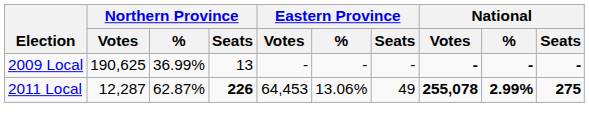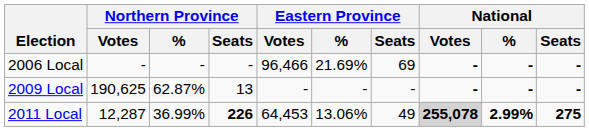 <table class="wikitable" style="text-align:right; font-size:100%">
 <tr>
 <th valign=bottom rowspan=2>Election</th>
 <th colspan=3><a href='#'>Northern Province</a></th>
 <th colspan=3><a href='#'>Eastern Province</a></th>
 <th colspan=3>National</th>
 </tr>
 <tr>
 <th width="50">Votes</th>
 <th width="50">%</th>
 <th width="40">Seats</th>
 <th width="50">Votes</th>
 <th width="50">%</th>
 <th width="40">Seats</th>
 <th width="50">Votes</th>
 <th width="50">%</th>
 <th width="40">Seats</th>
 </tr>
 <tr>
+<td align=left>2006 Local</td>
+<td>-</td>
+<td>-</td>
+<td>-</td>
+<td>96,466</td>
+<td>21.69%</td>
+<td>69</td>
+<td><strong>-</strong></td>
+<td><strong>-</strong></td>
+<td><strong>-</strong></td>
+</tr>
+<tr>
 <td align=left><a href='#'>2009 Local</a></td>
 <td>190,625</td>
-<td>36.99%</td>
+<td>62.87%</td>
 <td>13</td>
 <td>-</td>
 <td>-</td>
 <td>-</td>
 <td><strong>-</strong></td>
 <td><strong>-</strong></td>
 <td><strong>-</strong></td>
 </tr>
 <tr>
 <td align=left><a href='#'>2011 Local</a></td>
 <td>12,287</td>
-<td>62.87%</td>
+<td>36.99%</td>
 <td><strong>226</strong></td>
 <td>64,453</td>
 <td>13.06%</td>
 <td>49</td>
-<td><strong>255,078</strong></td>
+<td style="background: lightgrey;"><strong>255,078</strong></td>
 <td><strong>2.99%</strong></td>
 <td><strong>275</strong></td>
 </tr>
 </table>
